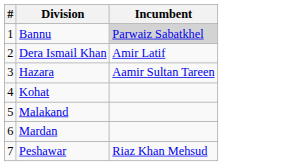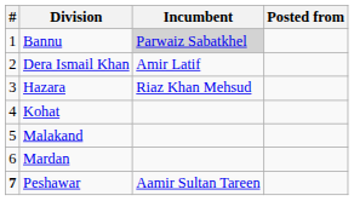 <table class="wikitable sortable">
 <tr>
 <th>#</th>
 <th>Division</th>
 <th>Incumbent</th>
+<th>Posted from</th>
 </tr>
 <tr>
 <td>1</td>
 <td><a href='#'>Bannu</a></td>
 <td style="background: lightgrey;"><a href='#'>Parwaiz Sabatkhel</a></td>
+<td></td>
 </tr>
 <tr>
 <td>2</td>
 <td><a href='#'>Dera Ismail Khan</a></td>
 <td><a href='#'>Amir Latif</a></td>
+<td></td>
 </tr>
 <tr>
 <td>3</td>
 <td><a href='#'>Hazara</a></td>
-<td><a href='#'>Aamir Sultan Tareen</a></td>
+<td><a href='#'>Riaz Khan Mehsud</a></td>
+<td></td>
 </tr>
 <tr>
 <td>4</td>
 <td><a href='#'>Kohat</a></td>
+<td></td>
 <td></td>
 </tr>
 <tr>
 <td>5</td>
 <td><a href='#'>Malakand</a></td>
 <td></td>
+<td></td>
 </tr>
 <tr>
 <td>6</td>
 <td><a href='#'>Mardan</a></td>
 <td></td>
+<td></td>
 </tr>
 <tr>
-<td>7</td>
+<td><strong>7</strong></td>
 <td><a href='#'>Peshawar</a></td>
-<td><a href='#'>Riaz Khan Mehsud</a></td>
+<td><a href='#'>Aamir Sultan Tareen</a></td>
+<td></td>
 </tr>
 </table>
